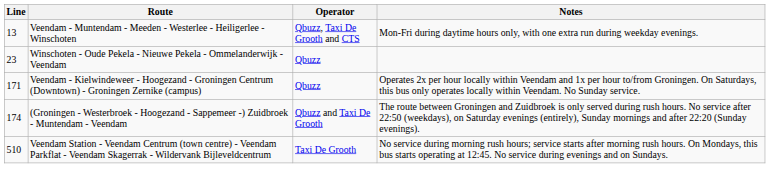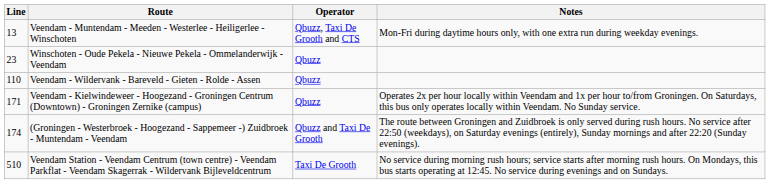 <table class="wikitable">
 <tr>
 <th>Line</th>
 <th>Route</th>
 <th>Operator</th>
 <th>Notes</th>
 </tr>
 <tr>
 <td>13</td>
 <td>Veendam - Muntendam - Meeden - Westerlee - Heiligerlee - Winschoten</td>
 <td><a href='#'>Qbuzz</a>, <a href='#'>Taxi De Grooth</a> and <a href='#'>CTS</a></td>
 <td>Mon-Fri during daytime hours only, with one extra run during weekday evenings.</td>
 </tr>
 <tr>
 <td>23</td>
 <td>Winschoten - Oude Pekela - Nieuwe Pekela - Ommelanderwijk - Veendam</td>
+<td><a href='#'>Qbuzz</a></td>
+<td></td>
+</tr>
+<tr>
+<td>110</td>
+<td>Veendam - Wildervank - Bareveld - Gieten - Rolde - Assen</td>
 <td><a href='#'>Qbuzz</a></td>
 <td></td>
 </tr>
 <tr>
 <td>171</td>
 <td>Veendam - Kielwindeweer - Hoogezand - Groningen Centrum (Downtown) - Groningen Zernike (campus)</td>
 <td><a href='#'>Qbuzz</a></td>
 <td>Operates 2x per hour locally within Veendam and 1x per hour to/from Groningen. On Saturdays, this bus only operates locally within Veendam. No Sunday service.</td>
 </tr>
 <tr>
 <td>174</td>
 <td>(Groningen - Westerbroek - Hoogezand - Sappemeer -) Zuidbroek - Muntendam - Veendam</td>
 <td><a href='#'>Qbuzz</a> and <a href='#'>Taxi De Grooth</a></td>
 <td>The route between Groningen and Zuidbroek is only served during rush hours. No service after 22:50 (weekdays), on Saturday evenings (entirely), Sunday mornings and after 22:20 (Sunday evenings).</td>
 </tr>
 <tr>
 <td>510</td>
 <td>Veendam Station - Veendam Centrum (town centre) - Veendam Parkflat - Veendam Skagerrak - Wildervank Bijleveldcentrum</td>
 <td><a href='#'>Taxi De Grooth</a></td>
 <td>No service during morning rush hours; service starts after morning rush hours. On Mondays, this bus starts operating at 12:45. No service during evenings and on Sundays.</td>
 </tr>
 </table>
